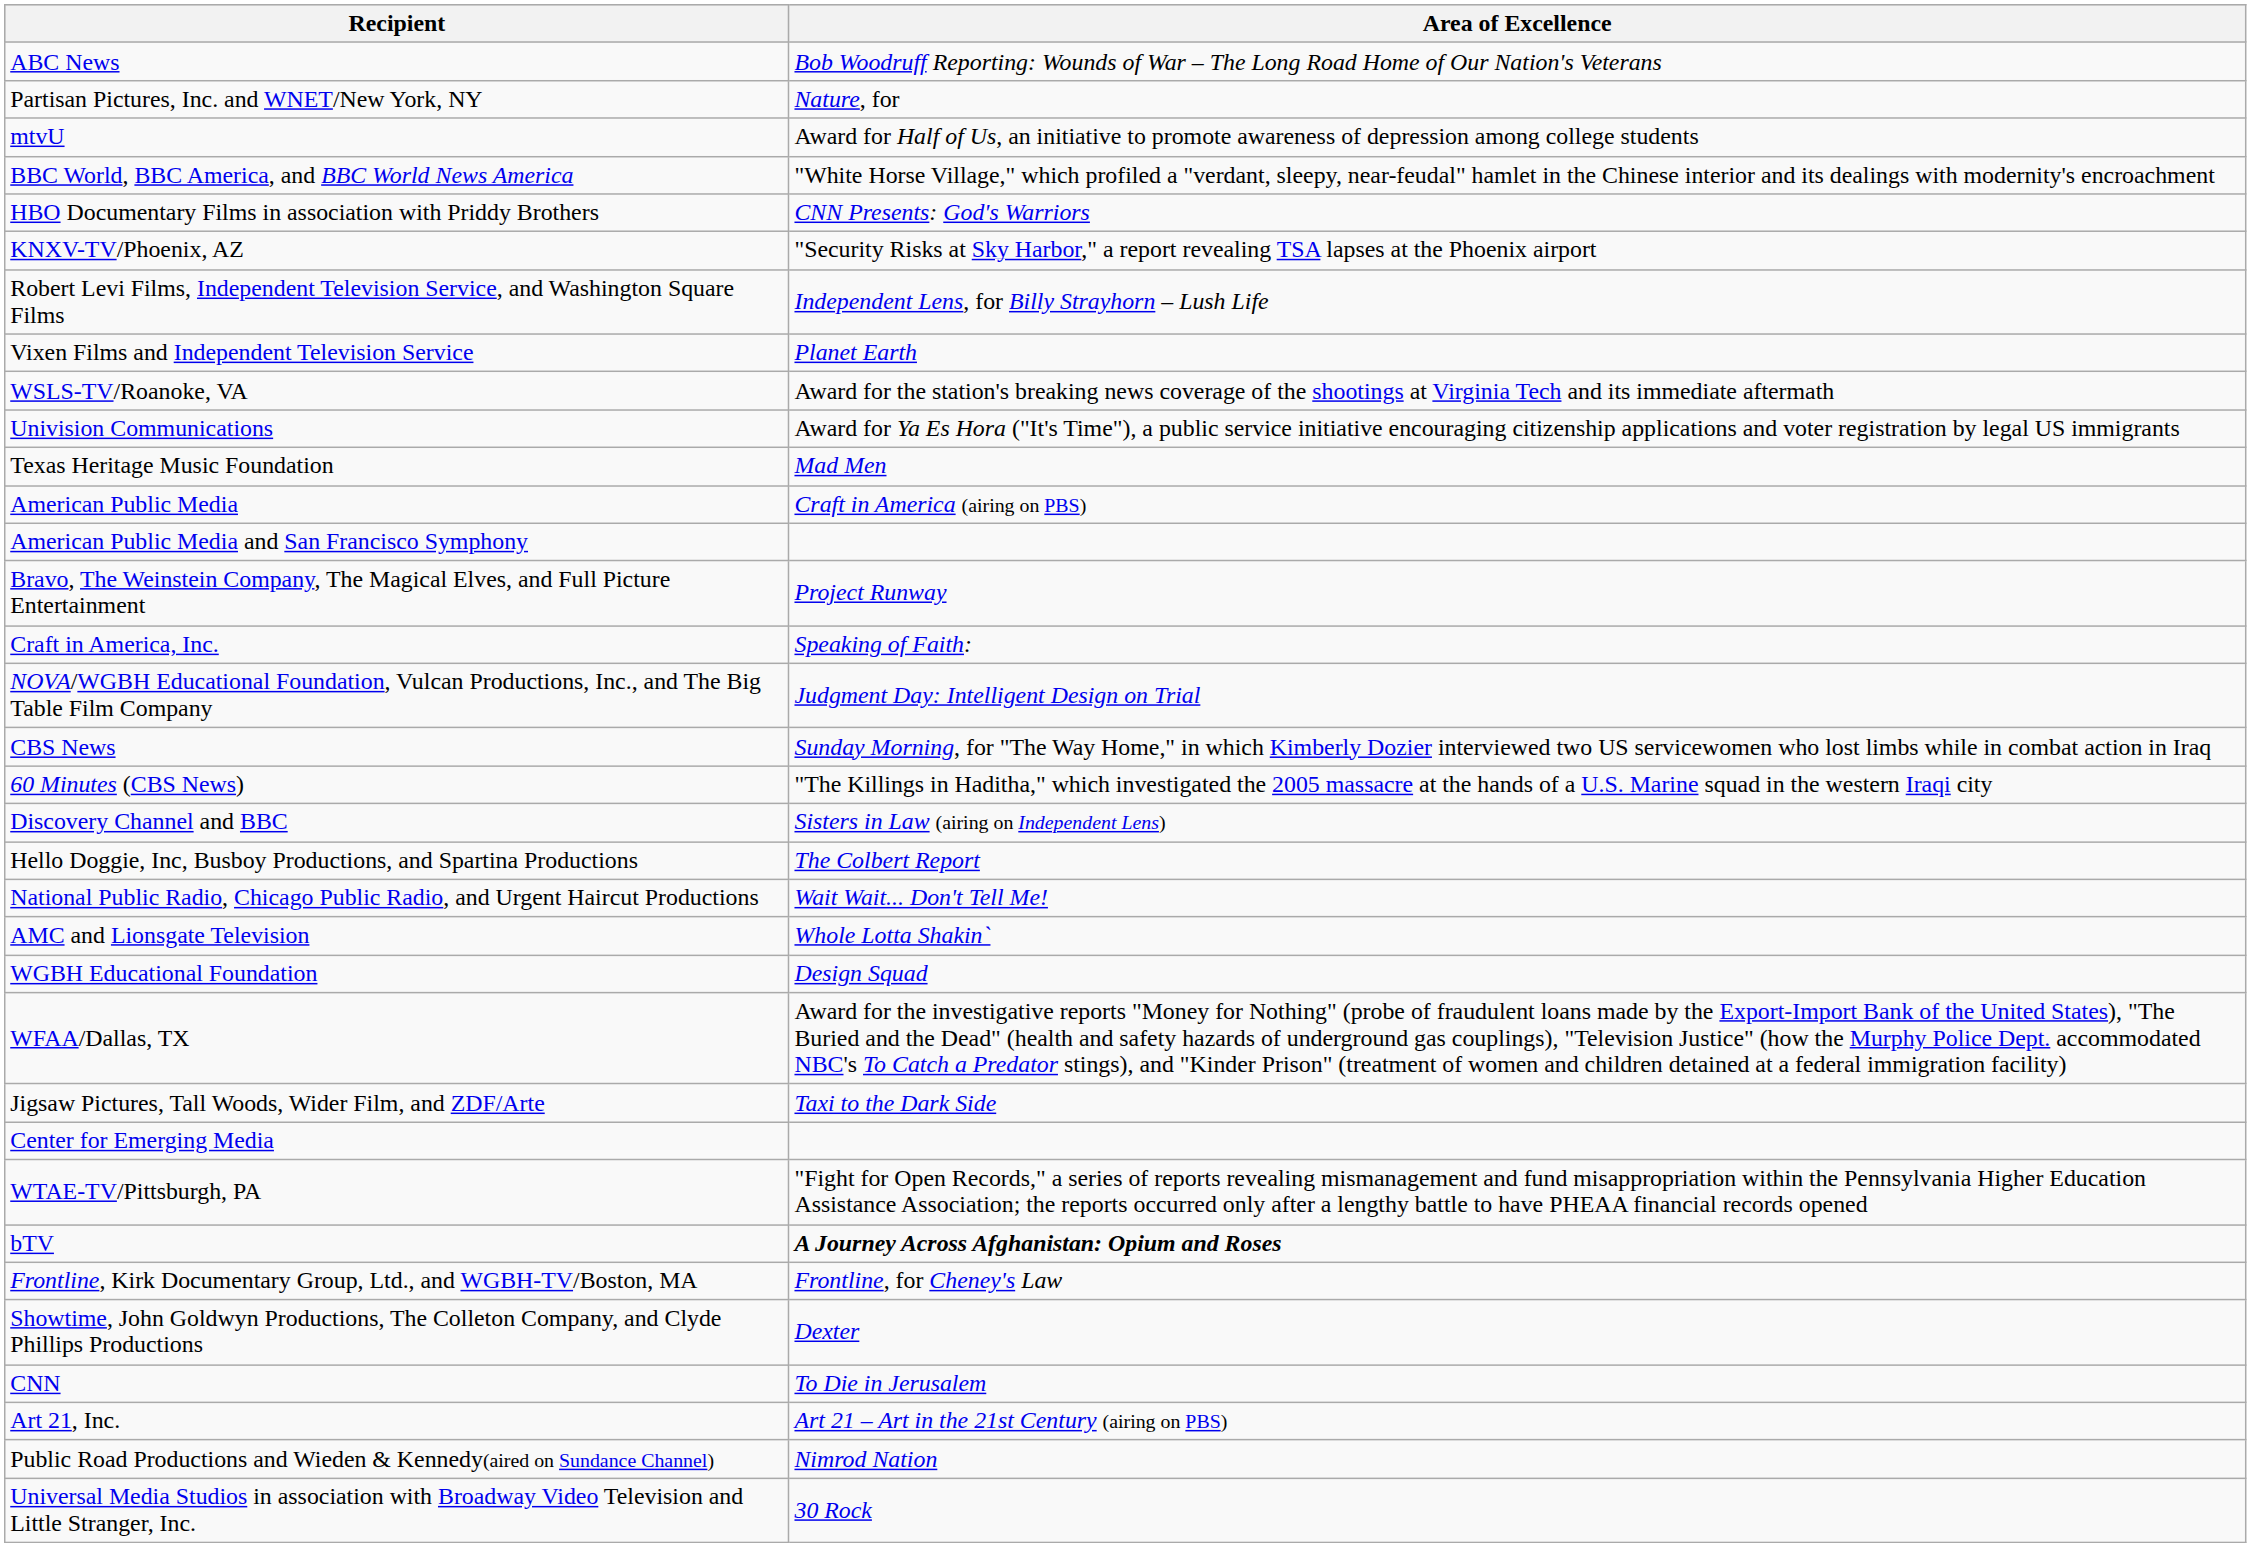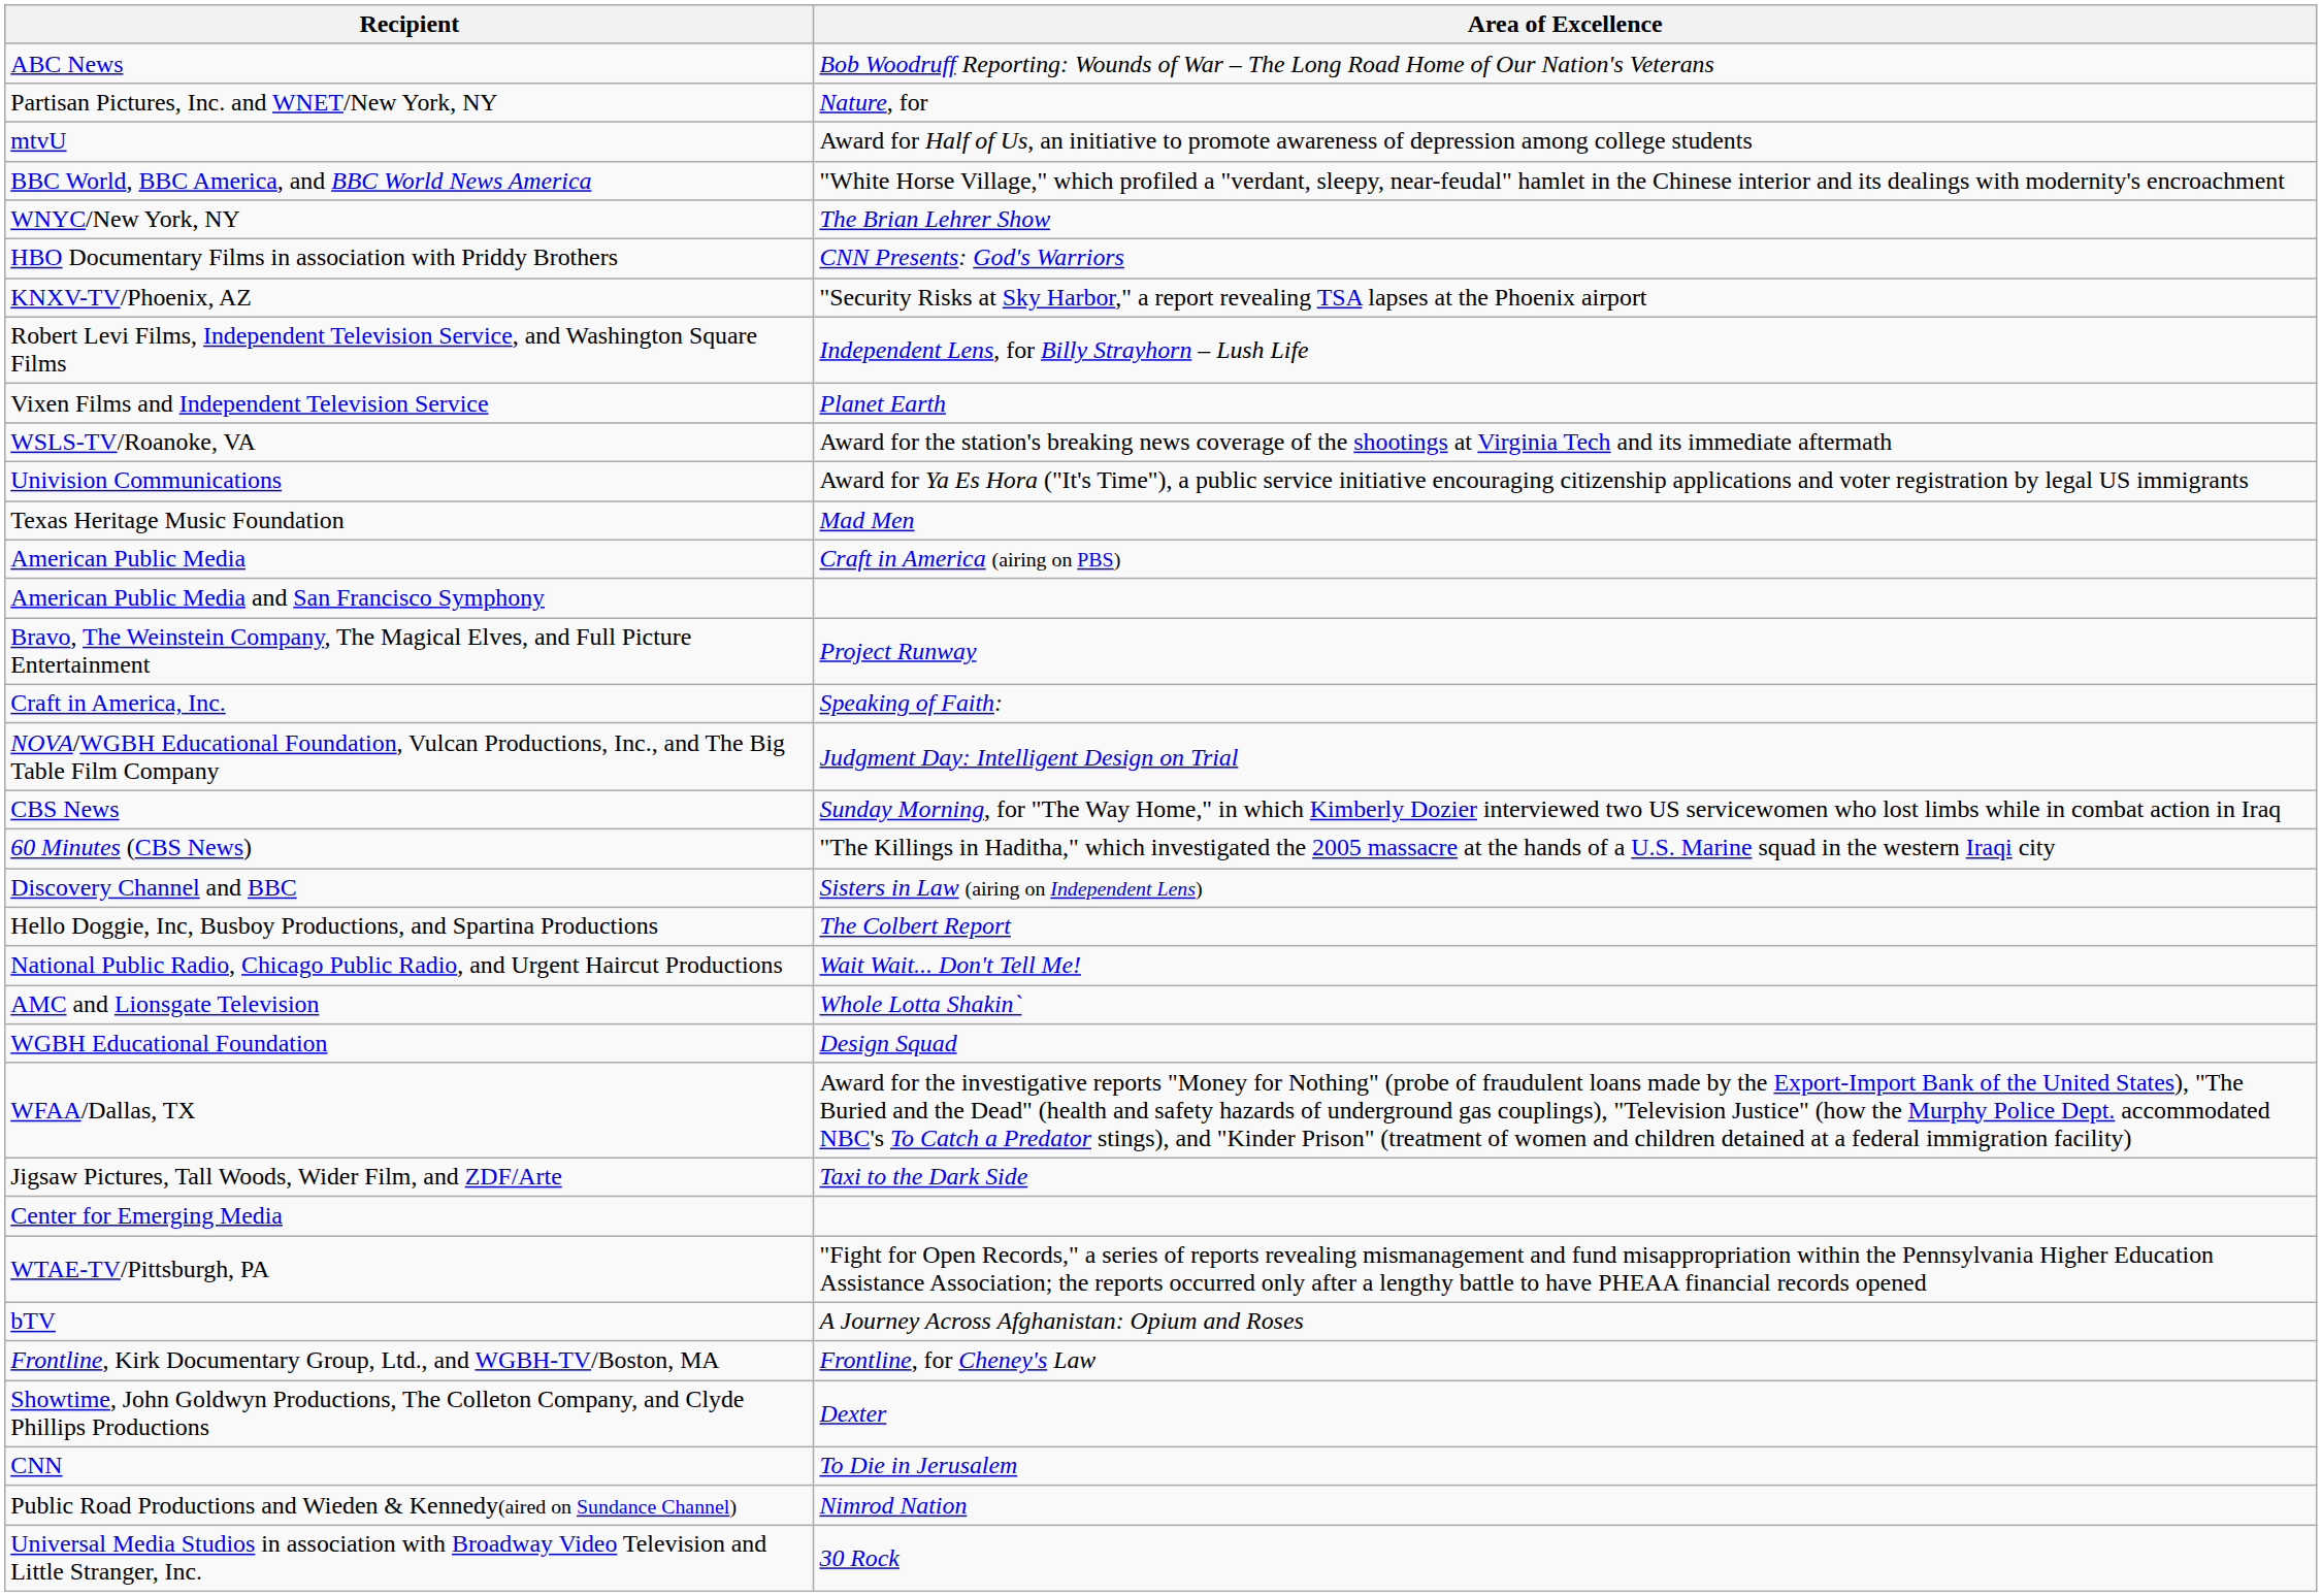 <table class="wikitable" style="width:95%">
 <tr bgcolor="#CCCCCC">
 <th width=35%>Recipient</th>
 <th width=65%>Area of Excellence</th>
 </tr>
 <tr>
 <td><a href='#'>ABC News</a></td>
 <td><em><a href='#'>Bob Woodruff</a> Reporting: Wounds of War – The Long Road Home of Our Nation's Veterans</em></td>
 </tr>
 <tr>
 <td>Partisan Pictures, Inc. and <a href='#'>WNET</a>/New York, NY</td>
 <td><em><a href='#'>Nature</a></em>, for <em></em></td>
 </tr>
 <tr>
 <td><a href='#'>mtvU</a></td>
 <td>Award for <em>Half of Us</em>, an initiative to promote awareness of depression among college students</td>
 </tr>
 <tr>
 <td><a href='#'>BBC World</a>, <a href='#'>BBC America</a>, and <em><a href='#'>BBC World News America</a></em></td>
 <td>"White Horse Village," which profiled a "verdant, sleepy, near-feudal" hamlet in the Chinese interior and its dealings with modernity's encroachment</td>
+</tr>
+<tr>
+<td><a href='#'>WNYC</a>/New York, NY</td>
+<td><em><a href='#'>The Brian Lehrer Show</a></em></td>
 </tr>
 <tr>
 <td><a href='#'>HBO</a> Documentary Films in association with Priddy Brothers</td>
 <td><em><a href='#'>CNN Presents</a>: <a href='#'>God's Warriors</a></em></td>
 </tr>
 <tr>
 <td><a href='#'>KNXV-TV</a>/Phoenix, AZ</td>
 <td>"Security Risks at <a href='#'>Sky Harbor</a>," a report revealing <a href='#'>TSA</a> lapses at the Phoenix airport</td>
 </tr>
 <tr>
 <td>Robert Levi Films, <a href='#'>Independent Television Service</a>, and Washington Square Films</td>
 <td><em><a href='#'>Independent Lens</a></em>, for <em><a href='#'>Billy Strayhorn</a> – Lush Life</em></td>
 </tr>
 <tr>
 <td>Vixen Films and <a href='#'>Independent Television Service</a></td>
 <td><em><a href='#'>Planet Earth</a></em></td>
 </tr>
 <tr>
 <td><a href='#'>WSLS-TV</a>/Roanoke, VA</td>
 <td>Award for the station's breaking news coverage of the <a href='#'>shootings</a> at <a href='#'>Virginia Tech</a> and its immediate aftermath</td>
 </tr>
 <tr>
 <td><a href='#'>Univision Communications</a></td>
 <td>Award for <em>Ya Es Hora</em> ("It's Time"), a public service initiative encouraging citizenship applications and voter registration by legal US immigrants</td>
 </tr>
 <tr>
 <td>Texas Heritage Music Foundation</td>
 <td><em><a href='#'>Mad Men</a></em></td>
 </tr>
 <tr>
 <td><a href='#'>American Public Media</a></td>
 <td><em><a href='#'>Craft in America</a></em> <small>(airing on <a href='#'>PBS</a>)</small></td>
 </tr>
 <tr>
 <td><a href='#'>American Public Media</a> and <a href='#'>San Francisco Symphony</a></td>
 <td><em></em></td>
 </tr>
 <tr>
 <td><a href='#'>Bravo</a>, <a href='#'>The Weinstein Company</a>, The Magical Elves, and Full Picture Entertainment</td>
 <td><em><a href='#'>Project Runway</a></em></td>
 </tr>
 <tr>
 <td><a href='#'>Craft in America, Inc.</a></td>
 <td><em><a href='#'>Speaking of Faith</a>: </em></td>
 </tr>
 <tr>
 <td><em><a href='#'>NOVA</a></em>/<a href='#'>WGBH Educational Foundation</a>, Vulcan Productions, Inc., and The Big Table Film Company</td>
 <td><em><a href='#'>Judgment Day: Intelligent Design on Trial</a></em></td>
 </tr>
 <tr>
 <td><a href='#'>CBS News</a></td>
 <td><em><a href='#'>Sunday Morning</a></em>, for "The Way Home," in which <a href='#'>Kimberly Dozier</a> interviewed two US servicewomen who lost limbs while in combat action in Iraq</td>
 </tr>
 <tr>
 <td><em><a href='#'>60 Minutes</a></em> (<a href='#'>CBS News</a>)</td>
 <td>"The Killings in Haditha," which investigated the <a href='#'>2005 massacre</a> at the hands of a <a href='#'>U.S. Marine</a> squad in the western <a href='#'>Iraqi</a> city</td>
 </tr>
 <tr>
 <td><a href='#'>Discovery Channel</a> and <a href='#'>BBC</a></td>
 <td><em><a href='#'>Sisters in Law</a></em> <small>(airing on <em><a href='#'>Independent Lens</a></em>)</small></td>
 </tr>
 <tr>
 <td>Hello Doggie, Inc, Busboy Productions, and Spartina Productions</td>
 <td><em><a href='#'>The Colbert Report</a></em></td>
 </tr>
 <tr>
 <td><a href='#'>National Public Radio</a>, <a href='#'>Chicago Public Radio</a>, and Urgent Haircut Productions</td>
 <td><em><a href='#'>Wait Wait... Don't Tell Me!</a></em></td>
 </tr>
 <tr>
 <td><a href='#'>AMC</a> and <a href='#'>Lionsgate Television</a></td>
 <td><em><a href='#'>Whole Lotta Shakin`</a></em></td>
 </tr>
 <tr>
 <td><a href='#'>WGBH Educational Foundation</a></td>
 <td><em><a href='#'>Design Squad</a></em></td>
 </tr>
 <tr>
 <td><a href='#'>WFAA</a>/Dallas, TX</td>
 <td>Award for the investigative reports "Money for Nothing" (probe of fraudulent loans made by the <a href='#'>Export-Import Bank of the United States</a>), "The Buried and the Dead" (health and safety hazards of underground gas couplings), "Television Justice" (how the <a href='#'>Murphy Police Dept.</a> accommodated <a href='#'>NBC</a>'s <em><a href='#'>To Catch a Predator</a></em> stings), and "Kinder Prison" (treatment of women and children detained at a federal immigration facility)</td>
 </tr>
 <tr>
 <td>Jigsaw Pictures, Tall Woods, Wider Film, and <a href='#'>ZDF/Arte</a></td>
 <td><em><a href='#'>Taxi to the Dark Side</a></em></td>
 </tr>
 <tr>
 <td><a href='#'>Center for Emerging Media</a></td>
 <td><em></em></td>
 </tr>
 <tr>
 <td><a href='#'>WTAE-TV</a>/Pittsburgh, PA</td>
 <td>"Fight for Open Records," a series of reports revealing mismanagement and fund misappropriation within the Pennsylvania Higher Education Assistance Association; the reports occurred only after a lengthy battle to have PHEAA financial records opened</td>
 </tr>
 <tr>
 <td><a href='#'>bTV</a></td>
-<td><strong><em>A Journey Across Afghanistan: Opium and Roses</em></strong></td>
+<td><em>A Journey Across Afghanistan: Opium and Roses</em></td>
 </tr>
 <tr>
 <td><em><a href='#'>Frontline</a></em>, Kirk Documentary Group, Ltd., and <a href='#'>WGBH-TV</a>/Boston, MA</td>
 <td><em><a href='#'>Frontline</a></em>, for <em><a href='#'>Cheney's</a> Law</em></td>
 </tr>
 <tr>
 <td><a href='#'>Showtime</a>, John Goldwyn Productions, The Colleton Company, and Clyde Phillips Productions</td>
 <td><em><a href='#'>Dexter</a></em></td>
 </tr>
 <tr>
 <td><a href='#'>CNN</a></td>
 <td><em><a href='#'>To Die in Jerusalem</a></em></td>
 </tr>
 <tr>
-<td><a href='#'>Art 21</a>, Inc.</td>
-<td><em><a href='#'>Art 21 – Art in the 21st Century</a></em> <small>(airing on <a href='#'>PBS</a>)</small></td>
-</tr>
-<tr>
 <td>Public Road Productions and Wieden & Kennedy<small>(aired on <a href='#'>Sundance Channel</a>)</small></td>
 <td><em><a href='#'>Nimrod Nation</a></em></td>
 </tr>
 <tr>
 <td><a href='#'>Universal Media Studios</a> in association with <a href='#'>Broadway Video</a> Television and Little Stranger, Inc.</td>
 <td><em><a href='#'>30 Rock</a></em></td>
 </tr>
 </table>
